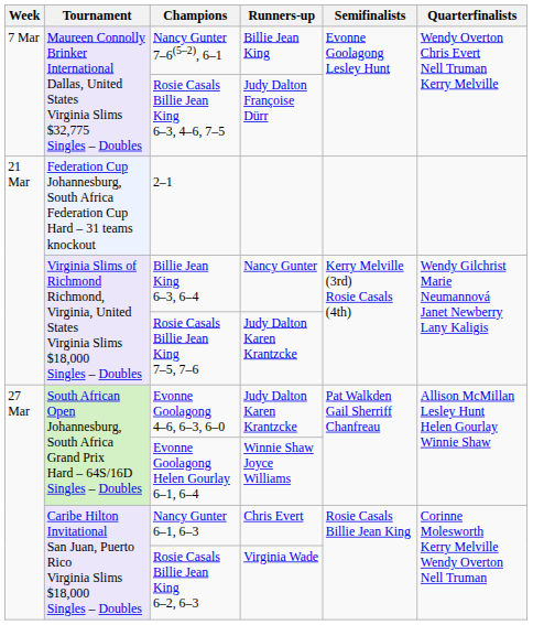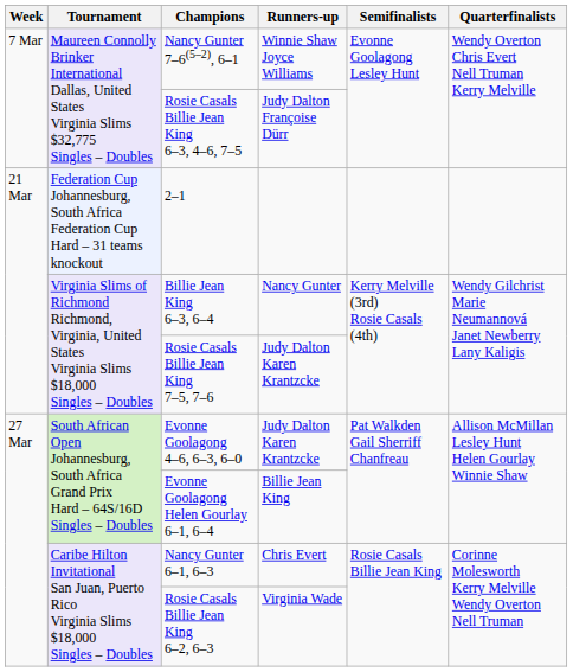 <table class=wikitable style=font-size:95%>
 <tr>
 <th style="width:48px;">Week</th>
 <th style="width:240px;">Tournament</th>
 <th style="width:200px;">Champions</th>
 <th style="width:200px;">Runners-up</th>
 <th style="width:190px;">Semifinalists</th>
 <th style="width:190px;">Quarterfinalists</th>
 </tr>
 <tr valign=top>
 <td rowspan=2>7 Mar</td>
 <td style="background:#ebe6fa;" rowspan=2><a href='#'>Maureen Connolly Brinker International</a><br>Dallas, United States<br>Virginia Slims<br>$32,775<br> <a href='#'>Singles</a> – <a href='#'>Doubles</a></td>
 <td> <a href='#'>Nancy Gunter</a> <br>7–6<sup>(5–2)</sup>, 6–1</td>
-<td> <a href='#'>Billie Jean King</a></td>
+<td> <a href='#'>Winnie Shaw</a> <br>  <a href='#'>Joyce Williams</a></td>
 <td rowspan=2> <a href='#'>Evonne Goolagong</a>  <br>  <a href='#'>Lesley Hunt</a></td>
 <td rowspan=2> <a href='#'>Wendy Overton</a> <br>  <a href='#'>Chris Evert</a> <br>  <a href='#'>Nell Truman</a> <br>  <a href='#'>Kerry Melville</a></td>
 </tr>
 <tr valign=top>
 <td> <a href='#'>Rosie Casals</a><br> <a href='#'>Billie Jean King</a><br>6–3, 4–6, 7–5</td>
 <td> <a href='#'>Judy Dalton</a><br> <a href='#'>Françoise Dürr</a></td>
 </tr>
 <tr valign=top>
 <td rowspan=3>21 Mar</td>
 <td bgcolor=#ECF2FF><a href='#'>Federation Cup</a><br>Johannesburg, South Africa<br>Federation Cup<br>Hard – 31 teams knockout</td>
 <td><br>2–1</td>
 <td></td>
 <td><br></td>
 <td><br><br><br></td>
 </tr>
 <tr valign=top>
 <td style="background:#ebe6fa;" rowspan=2><a href='#'>Virginia Slims of Richmond</a><br>Richmond, Virginia, United States<br>Virginia Slims<br>$18,000<br> <a href='#'>Singles</a> – <a href='#'>Doubles</a></td>
 <td> <a href='#'>Billie Jean King</a> <br> 6–3, 6–4</td>
 <td> <a href='#'>Nancy Gunter</a></td>
 <td rowspan=2> <a href='#'>Kerry Melville</a> (3rd) <br>  <a href='#'>Rosie Casals</a> (4th)</td>
 <td rowspan=2> <a href='#'>Wendy Gilchrist</a> <br> <a href='#'>Marie Neumannová</a> <br> <a href='#'>Janet Newberry</a> <br> <a href='#'>Lany Kaligis</a></td>
 </tr>
 <tr valign=top>
 <td> <a href='#'>Rosie Casals</a><br> <a href='#'>Billie Jean King</a><br>7–5, 7–6</td>
 <td> <a href='#'>Judy Dalton</a><br> <a href='#'>Karen Krantzcke</a></td>
 </tr>
 <tr valign=top>
 <td rowspan=4>27 Mar</td>
 <td style="background:#D4F1C5;" rowspan="2"><a href='#'>South African Open</a>  <br> Johannesburg, South Africa<br>Grand Prix<br> Hard – 64S/16D<br><a href='#'>Singles</a> – <a href='#'>Doubles</a></td>
 <td> <a href='#'>Evonne Goolagong</a> <br> 4–6, 6–3, 6–0</td>
 <td> <a href='#'>Judy Dalton</a><br> <a href='#'>Karen Krantzcke</a></td>
 <td rowspan=2> <a href='#'>Pat Walkden</a> <br>  <a href='#'>Gail Sherriff Chanfreau</a></td>
 <td rowspan=2> <a href='#'>Allison McMillan</a> <br>  <a href='#'>Lesley Hunt</a> <br>  <a href='#'>Helen Gourlay</a> <br>  <a href='#'>Winnie Shaw</a></td>
 </tr>
 <tr valign=top>
 <td> <a href='#'>Evonne Goolagong</a> <br>  <a href='#'>Helen Gourlay</a> <br> 6–1, 6–4</td>
-<td> <a href='#'>Winnie Shaw</a> <br>  <a href='#'>Joyce Williams</a></td>
+<td> <a href='#'>Billie Jean King</a></td>
 </tr>
 <tr valign=top>
 <td style="background:#ebe6fa;" rowspan=2><a href='#'>Caribe Hilton Invitational</a><br>San Juan, Puerto Rico<br>Virginia Slims<br>$18,000<br> <a href='#'>Singles</a> – <a href='#'>Doubles</a></td>
 <td> <a href='#'>Nancy Gunter</a> <br>6–1, 6–3</td>
 <td> <a href='#'>Chris Evert</a></td>
 <td rowspan=2> <a href='#'>Rosie Casals</a>  <br>  <a href='#'>Billie Jean King</a></td>
 <td rowspan=2> <a href='#'>Corinne Molesworth</a> <br>  <a href='#'>Kerry Melville</a> <br>  <a href='#'>Wendy Overton</a> <br>  <a href='#'>Nell Truman</a></td>
 </tr>
 <tr valign=top>
 <td> <a href='#'>Rosie Casals</a><br> <a href='#'>Billie Jean King</a><br>6–2, 6–3</td>
 <td> <a href='#'>Virginia Wade</a></td>
 </tr>
 </table>
